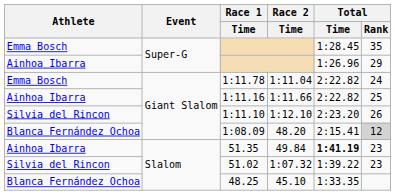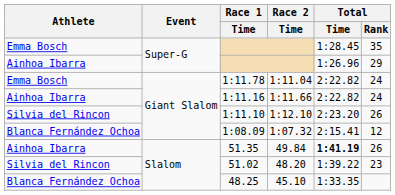 <table class="wikitable" style="font-size:90%">
 <tr>
 <th rowspan="2">Athlete</th>
 <th rowspan="2">Event</th>
 <th>Race 1</th>
 <th>Race 2</th>
 <th colspan="2">Total</th>
 </tr>
 <tr>
 <th>Time</th>
 <th>Time</th>
 <th>Time</th>
 <th>Rank</th>
 </tr>
 <tr>
 <td><a href='#'>Emma Bosch</a></td>
 <td rowspan="2">Super-G</td>
 <td colspan="2" bgcolor="wheat"></td>
 <td align="center">1:28.45</td>
 <td align="center">35</td>
 </tr>
 <tr>
 <td><a href='#'>Ainhoa Ibarra</a></td>
 <td colspan="2" bgcolor="wheat"></td>
 <td align="center">1:26.96</td>
 <td align="center">29</td>
 </tr>
 <tr>
 <td><a href='#'>Emma Bosch</a></td>
 <td rowspan="4">Giant Slalom</td>
 <td align="center">1:11.78</td>
 <td align="center">1:11.04</td>
 <td align="center">2:22.82</td>
 <td align="center">24</td>
 </tr>
 <tr>
 <td><a href='#'>Ainhoa Ibarra</a></td>
 <td align="center">1:11.16</td>
 <td align="center">1:11.66</td>
 <td align="center">2:22.82</td>
-<td align="center">25</td>
+<td align="center">24</td>
 </tr>
 <tr>
 <td><a href='#'>Silvia del Rincon</a></td>
 <td align="center">1:11.10</td>
 <td align="center">1:12.10</td>
 <td align="center">2:23.20</td>
 <td align="center">26</td>
 </tr>
 <tr>
 <td><a href='#'>Blanca Fernández Ochoa</a></td>
 <td align="center">1:08.09</td>
-<td align="center">48.20</td>
+<td align="center">1:07.32</td>
 <td align="center">2:15.41</td>
-<td align="center" style="background: lightgrey;">12</td>
+<td align="center">12</td>
 </tr>
 <tr>
 <td><a href='#'>Ainhoa Ibarra</a></td>
 <td rowspan="3">Slalom</td>
 <td align="center">51.35</td>
 <td align="center">49.84</td>
 <td align="center"><strong>1:41.19</strong></td>
-<td align="center">23</td>
+<td align="center">26</td>
 </tr>
 <tr>
 <td><a href='#'>Silvia del Rincon</a></td>
 <td align="center">51.02</td>
-<td align="center">1:07.32</td>
+<td align="center">48.20</td>
 <td align="center">1:39.22</td>
 <td align="center">23</td>
 </tr>
 <tr>
 <td><a href='#'>Blanca Fernández Ochoa</a></td>
 <td align="center">48.25</td>
 <td align="center">45.10</td>
 <td align="center">1:33.35</td>
 <td align="center"></td>
 </tr>
 </table>
